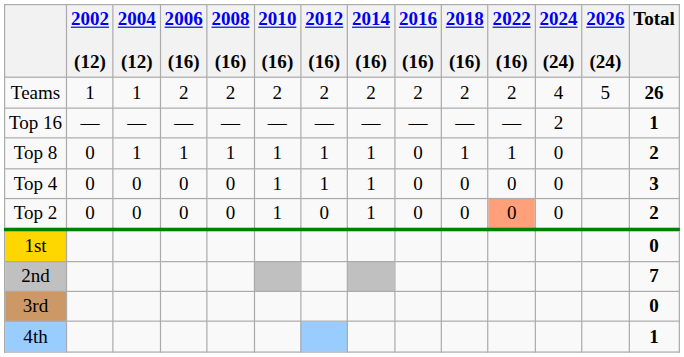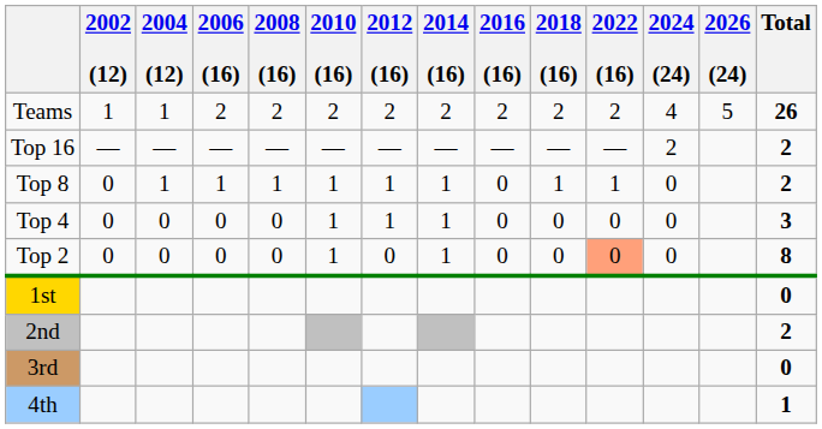 <table class="wikitable" style="text-align: center">
 <tr valign=top>
 <th></th>
 <th><a href='#'>2002</a><br> <br> (12)</th>
 <th><a href='#'>2004</a><br> <br> (12)</th>
 <th><a href='#'>2006</a><br> <br> (16)</th>
 <th><a href='#'>2008</a><br> <br> (16)</th>
 <th><a href='#'>2010</a><br> <br> (16)</th>
 <th><a href='#'>2012</a><br> <br> (16)</th>
 <th><a href='#'>2014</a><br> <br> (16)</th>
 <th><a href='#'>2016</a><br> <br> (16)</th>
 <th><a href='#'>2018</a><br> <br> (16)</th>
 <th><a href='#'>2022</a><br> <br> (16)</th>
 <th><a href='#'>2024</a><br> <br> (24)</th>
 <th><a href='#'>2026</a><br> <br> (24)</th>
 <th>Total</th>
 </tr>
 <tr>
 <td>Teams</td>
 <td>1</td>
 <td>1</td>
 <td>2</td>
 <td>2</td>
 <td>2</td>
 <td>2</td>
 <td>2</td>
 <td>2</td>
 <td>2</td>
 <td>2</td>
 <td>4</td>
 <td>5</td>
 <td><strong>26</strong></td>
 </tr>
 <tr>
 <td>Top 16</td>
 <td>—</td>
 <td>—</td>
 <td>—</td>
 <td>—</td>
 <td>—</td>
 <td>—</td>
 <td>—</td>
 <td>—</td>
 <td>—</td>
 <td>—</td>
 <td>2</td>
 <td></td>
-<td><strong>1</strong></td>
+<td><strong>2</strong></td>
 </tr>
 <tr>
 <td>Top 8</td>
 <td>0</td>
 <td>1</td>
 <td>1</td>
 <td>1</td>
 <td>1</td>
 <td>1</td>
 <td>1</td>
 <td>0</td>
 <td>1</td>
 <td>1</td>
 <td>0</td>
 <td></td>
 <td><strong>2</strong></td>
 </tr>
 <tr>
 <td>Top 4</td>
 <td>0</td>
 <td>0</td>
 <td>0</td>
 <td>0</td>
 <td>1</td>
 <td>1</td>
 <td>1</td>
 <td>0</td>
 <td>0</td>
 <td>0</td>
 <td>0</td>
 <td></td>
 <td><strong>3</strong></td>
 </tr>
 <tr>
 <td>Top 2</td>
 <td>0</td>
 <td>0</td>
 <td>0</td>
 <td>0</td>
 <td>1</td>
 <td>0</td>
 <td>1</td>
 <td>0</td>
 <td>0</td>
 <td style="background: lightsalmon;">0</td>
 <td>0</td>
 <td></td>
-<td><strong>2</strong></td>
+<td><strong>8</strong></td>
 </tr>
 <tr style="border-top:3px solid green;">
 <td bgcolor=gold>1st</td>
 <td></td>
 <td></td>
 <td></td>
 <td></td>
 <td></td>
 <td></td>
 <td></td>
 <td></td>
 <td></td>
 <td></td>
 <td></td>
 <td></td>
 <td><strong>0</strong></td>
 </tr>
 <tr>
 <td bgcolor=silver>2nd</td>
 <td></td>
 <td></td>
 <td></td>
 <td></td>
 <td bgcolor=silver></td>
 <td></td>
 <td bgcolor=silver></td>
 <td></td>
 <td></td>
 <td></td>
 <td></td>
 <td></td>
-<td><strong>7</strong></td>
+<td><strong>2</strong></td>
 </tr>
 <tr>
 <td bgcolor=#cc9966>3rd</td>
 <td></td>
 <td></td>
 <td></td>
 <td></td>
 <td></td>
 <td></td>
 <td></td>
 <td></td>
 <td></td>
 <td></td>
 <td></td>
 <td></td>
 <td><strong>0</strong></td>
 </tr>
 <tr>
 <td bgcolor=#9acdff>4th</td>
 <td></td>
 <td></td>
 <td></td>
 <td></td>
 <td></td>
 <td bgcolor=#9acdff></td>
 <td></td>
 <td></td>
 <td></td>
 <td></td>
 <td></td>
 <td></td>
 <td><strong>1</strong></td>
 </tr>
 </table>
